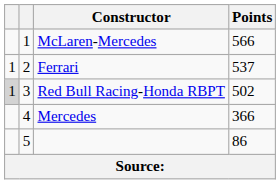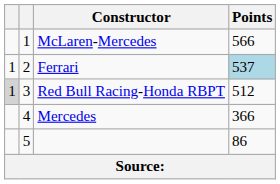 <table class="wikitable" style="font-size: 85%;">
 <tr>
 <th scope="col"></th>
 <th scope="col"></th>
 <th scope="col">Constructor</th>
 <th scope="col">Points</th>
 </tr>
 <tr>
 <td align="left"></td>
 <td align="center">1</td>
 <td> <a href='#'>McLaren</a>-<a href='#'>Mercedes</a></td>
 <td align="left">566</td>
 </tr>
 <tr>
 <td align="left"> 1</td>
 <td align="center">2</td>
 <td> <a href='#'>Ferrari</a></td>
-<td align="left">537</td>
+<td align="left" style="background: lightblue;">537</td>
 </tr>
 <tr>
 <td align="left" style="background: lightgrey;"> 1</td>
 <td align="center">3</td>
 <td> <a href='#'>Red Bull Racing</a>-<a href='#'>Honda RBPT</a></td>
-<td align="left">502</td>
+<td align="left">512</td>
 </tr>
 <tr>
 <td align="left"></td>
 <td align="center">4</td>
 <td> <a href='#'>Mercedes</a></td>
 <td align="left">366</td>
 </tr>
 <tr>
 <td align="left"></td>
 <td align="center">5</td>
 <td></td>
 <td align="left">86</td>
 </tr>
 <tr>
 <th colspan=4>Source:</th>
 </tr>
 </table>
